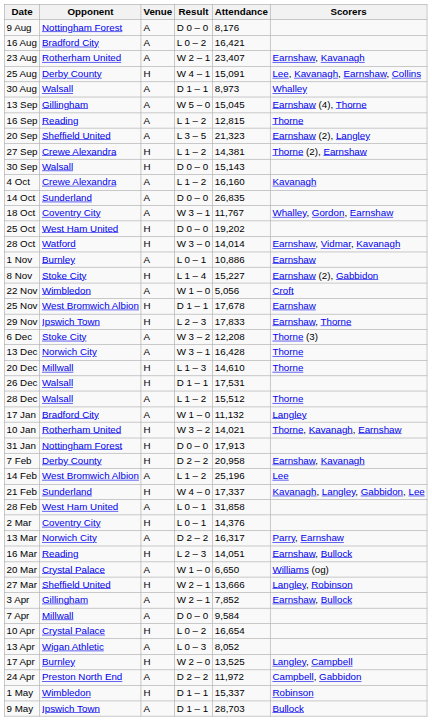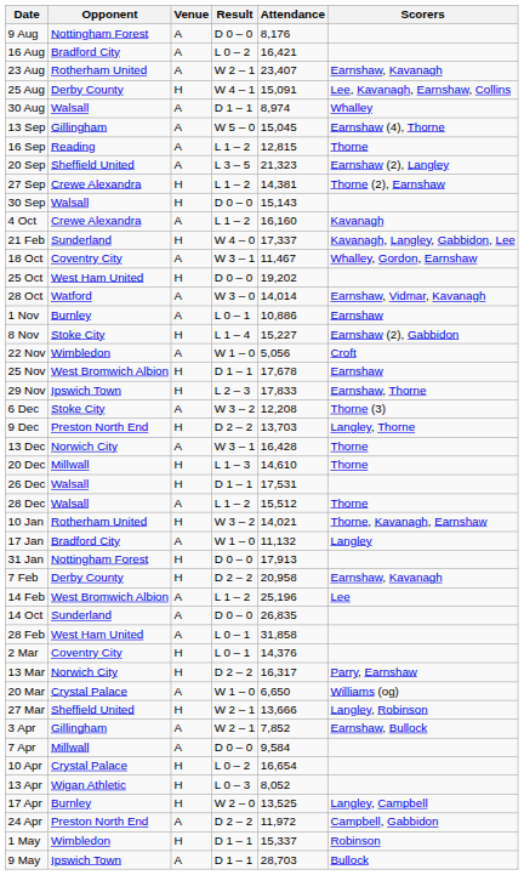 <table class="wikitable">
 <tr>
 <th>Date</th>
 <th>Opponent</th>
 <th>Venue</th>
 <th>Result</th>
 <th>Attendance</th>
 <th>Scorers</th>
 </tr>
 <tr>
 <td>9 Aug</td>
 <td><a href='#'>Nottingham Forest</a></td>
 <td>A</td>
 <td>D 0 – 0</td>
 <td>8,176</td>
 <td></td>
 </tr>
 <tr>
 <td>16 Aug</td>
 <td><a href='#'>Bradford City</a></td>
 <td>A</td>
 <td>L 0 – 2</td>
 <td>16,421</td>
 <td></td>
 </tr>
 <tr>
 <td>23 Aug</td>
 <td><a href='#'>Rotherham United</a></td>
 <td>A</td>
 <td>W 2 – 1</td>
 <td>23,407</td>
 <td><a href='#'>Earnshaw</a>, <a href='#'>Kavanagh</a></td>
 </tr>
 <tr>
 <td>25 Aug</td>
 <td><a href='#'>Derby County</a></td>
 <td>H</td>
 <td>W 4 – 1</td>
 <td>15,091</td>
 <td><a href='#'>Lee</a>, <a href='#'>Kavanagh</a>, <a href='#'>Earnshaw</a>, <a href='#'>Collins</a></td>
 </tr>
 <tr>
 <td>30 Aug</td>
 <td><a href='#'>Walsall</a></td>
 <td>A</td>
 <td>D 1 – 1</td>
-<td>8,973</td>
+<td>8,974</td>
 <td><a href='#'>Whalley</a></td>
 </tr>
 <tr>
 <td>13 Sep</td>
 <td><a href='#'>Gillingham</a></td>
 <td>A</td>
 <td>W 5 – 0</td>
 <td>15,045</td>
 <td><a href='#'>Earnshaw</a> (4), <a href='#'>Thorne</a></td>
 </tr>
 <tr>
 <td>16 Sep</td>
 <td><a href='#'>Reading</a></td>
 <td>A</td>
 <td>L 1 – 2</td>
 <td>12,815</td>
 <td><a href='#'>Thorne</a></td>
 </tr>
 <tr>
 <td>20 Sep</td>
 <td><a href='#'>Sheffield United</a></td>
 <td>A</td>
 <td>L 3 – 5</td>
 <td>21,323</td>
 <td><a href='#'>Earnshaw</a> (2), <a href='#'>Langley</a></td>
 </tr>
 <tr>
 <td>27 Sep</td>
 <td><a href='#'>Crewe Alexandra</a></td>
 <td>H</td>
 <td>L 1 – 2</td>
 <td>14,381</td>
 <td><a href='#'>Thorne</a> (2), <a href='#'>Earnshaw</a></td>
 </tr>
 <tr>
 <td>30 Sep</td>
 <td><a href='#'>Walsall</a></td>
 <td>H</td>
 <td>D 0 – 0</td>
 <td>15,143</td>
 <td></td>
 </tr>
 <tr>
 <td>4 Oct</td>
 <td><a href='#'>Crewe Alexandra</a></td>
 <td>A</td>
 <td>L 1 – 2</td>
 <td>16,160</td>
 <td><a href='#'>Kavanagh</a></td>
 </tr>
 <tr>
-<td>14 Oct</td>
+<td>21 Feb</td>
 <td><a href='#'>Sunderland</a></td>
-<td>A</td>
-<td>D 0 – 0</td>
-<td>26,835</td>
-<td></td>
+<td>H</td>
+<td>W 4 – 0</td>
+<td>17,337</td>
+<td><a href='#'>Kavanagh</a>, <a href='#'>Langley</a>, <a href='#'>Gabbidon</a>, <a href='#'>Lee</a></td>
 </tr>
 <tr>
 <td>18 Oct</td>
 <td><a href='#'>Coventry City</a></td>
 <td>A</td>
 <td>W 3 – 1</td>
-<td>11,767</td>
+<td>11,467</td>
 <td><a href='#'>Whalley</a>, <a href='#'>Gordon</a>, <a href='#'>Earnshaw</a></td>
 </tr>
 <tr>
 <td>25 Oct</td>
 <td><a href='#'>West Ham United</a></td>
 <td>H</td>
 <td>D 0 – 0</td>
 <td>19,202</td>
 <td></td>
 </tr>
 <tr>
 <td>28 Oct</td>
 <td><a href='#'>Watford</a></td>
-<td>H</td>
+<td>A</td>
 <td>W 3 – 0</td>
 <td>14,014</td>
 <td><a href='#'>Earnshaw</a>, <a href='#'>Vidmar</a>, <a href='#'>Kavanagh</a></td>
 </tr>
 <tr>
 <td>1 Nov</td>
 <td><a href='#'>Burnley</a></td>
 <td>A</td>
 <td>L 0 – 1</td>
 <td>10,886</td>
 <td><a href='#'>Earnshaw</a></td>
 </tr>
 <tr>
 <td>8 Nov</td>
 <td><a href='#'>Stoke City</a></td>
 <td>H</td>
 <td>L 1 – 4</td>
 <td>15,227</td>
 <td><a href='#'>Earnshaw</a> (2), <a href='#'>Gabbidon</a></td>
 </tr>
 <tr>
 <td>22 Nov</td>
 <td><a href='#'>Wimbledon</a></td>
 <td>A</td>
 <td>W 1 – 0</td>
 <td>5,056</td>
 <td><a href='#'>Croft</a></td>
 </tr>
 <tr>
 <td>25 Nov</td>
 <td><a href='#'>West Bromwich Albion</a></td>
 <td>H</td>
 <td>D 1 – 1</td>
 <td>17,678</td>
 <td><a href='#'>Earnshaw</a></td>
 </tr>
 <tr>
 <td>29 Nov</td>
 <td><a href='#'>Ipswich Town</a></td>
 <td>H</td>
 <td>L 2 – 3</td>
 <td>17,833</td>
 <td><a href='#'>Earnshaw</a>, <a href='#'>Thorne</a></td>
 </tr>
 <tr>
 <td>6 Dec</td>
 <td><a href='#'>Stoke City</a></td>
 <td>A</td>
 <td>W 3 – 2</td>
 <td>12,208</td>
 <td><a href='#'>Thorne</a> (3)</td>
 </tr>
 <tr>
+<td>9 Dec</td>
+<td><a href='#'>Preston North End</a></td>
+<td>H</td>
+<td>D 2 – 2</td>
+<td>13,703</td>
+<td><a href='#'>Langley</a>, <a href='#'>Thorne</a></td>
+</tr>
+<tr>
 <td>13 Dec</td>
 <td><a href='#'>Norwich City</a></td>
 <td>A</td>
 <td>W 3 – 1</td>
 <td>16,428</td>
 <td><a href='#'>Thorne</a></td>
 </tr>
 <tr>
 <td>20 Dec</td>
 <td><a href='#'>Millwall</a></td>
 <td>H</td>
 <td>L 1 – 3</td>
 <td>14,610</td>
 <td><a href='#'>Thorne</a></td>
 </tr>
 <tr>
 <td>26 Dec</td>
 <td><a href='#'>Walsall</a></td>
 <td>H</td>
 <td>D 1 – 1</td>
 <td>17,531</td>
 <td></td>
 </tr>
 <tr>
 <td>28 Dec</td>
 <td><a href='#'>Walsall</a></td>
 <td>A</td>
 <td>L 1 – 2</td>
 <td>15,512</td>
 <td><a href='#'>Thorne</a></td>
 </tr>
 <tr>
+<td>10 Jan</td>
+<td><a href='#'>Rotherham United</a></td>
+<td>H</td>
+<td>W 3 – 2</td>
+<td>14,021</td>
+<td><a href='#'>Thorne</a>, <a href='#'>Kavanagh</a>, <a href='#'>Earnshaw</a></td>
+</tr>
+<tr>
 <td>17 Jan</td>
 <td><a href='#'>Bradford City</a></td>
 <td>A</td>
 <td>W 1 – 0</td>
 <td>11,132</td>
 <td><a href='#'>Langley</a></td>
-</tr>
-<tr>
-<td>10 Jan</td>
-<td><a href='#'>Rotherham United</a></td>
-<td>H</td>
-<td>W 3 – 2</td>
-<td>14,021</td>
-<td><a href='#'>Thorne</a>, <a href='#'>Kavanagh</a>, <a href='#'>Earnshaw</a></td>
 </tr>
 <tr>
 <td>31 Jan</td>
 <td><a href='#'>Nottingham Forest</a></td>
 <td>H</td>
 <td>D 0 – 0</td>
 <td>17,913</td>
 <td></td>
 </tr>
 <tr>
 <td>7 Feb</td>
 <td><a href='#'>Derby County</a></td>
 <td>H</td>
 <td>D 2 – 2</td>
 <td>20,958</td>
 <td><a href='#'>Earnshaw</a>, <a href='#'>Kavanagh</a></td>
 </tr>
 <tr>
 <td>14 Feb</td>
 <td><a href='#'>West Bromwich Albion</a></td>
 <td>A</td>
 <td>L 1 – 2</td>
 <td>25,196</td>
 <td><a href='#'>Lee</a></td>
 </tr>
 <tr>
-<td>21 Feb</td>
+<td>14 Oct</td>
 <td><a href='#'>Sunderland</a></td>
-<td>H</td>
-<td>W 4 – 0</td>
-<td>17,337</td>
-<td><a href='#'>Kavanagh</a>, <a href='#'>Langley</a>, <a href='#'>Gabbidon</a>, <a href='#'>Lee</a></td>
+<td>A</td>
+<td>D 0 – 0</td>
+<td>26,835</td>
+<td></td>
 </tr>
 <tr>
 <td>28 Feb</td>
 <td><a href='#'>West Ham United</a></td>
 <td>A</td>
 <td>L 0 – 1</td>
 <td>31,858</td>
 <td></td>
 </tr>
 <tr>
 <td>2 Mar</td>
 <td><a href='#'>Coventry City</a></td>
 <td>H</td>
 <td>L 0 – 1</td>
 <td>14,376</td>
 <td></td>
 </tr>
 <tr>
 <td>13 Mar</td>
 <td><a href='#'>Norwich City</a></td>
-<td>A</td>
+<td>H</td>
 <td>D 2 – 2</td>
 <td>16,317</td>
 <td><a href='#'>Parry</a>, <a href='#'>Earnshaw</a></td>
-</tr>
-<tr>
-<td>16 Mar</td>
-<td><a href='#'>Reading</a></td>
-<td>H</td>
-<td>L 2 – 3</td>
-<td>14,051</td>
-<td><a href='#'>Earnshaw</a>, <a href='#'>Bullock</a></td>
 </tr>
 <tr>
 <td>20 Mar</td>
 <td><a href='#'>Crystal Palace</a></td>
 <td>A</td>
 <td>W 1 – 0</td>
 <td>6,650</td>
 <td><a href='#'>Williams</a> (og)</td>
 </tr>
 <tr>
 <td>27 Mar</td>
 <td><a href='#'>Sheffield United</a></td>
 <td>H</td>
 <td>W 2 – 1</td>
 <td>13,666</td>
 <td><a href='#'>Langley</a>, <a href='#'>Robinson</a></td>
 </tr>
 <tr>
 <td>3 Apr</td>
 <td><a href='#'>Gillingham</a></td>
 <td>A</td>
 <td>W 2 – 1</td>
 <td>7,852</td>
 <td><a href='#'>Earnshaw</a>, <a href='#'>Bullock</a></td>
 </tr>
 <tr>
 <td>7 Apr</td>
 <td><a href='#'>Millwall</a></td>
 <td>A</td>
 <td>D 0 – 0</td>
 <td>9,584</td>
 <td></td>
 </tr>
 <tr>
 <td>10 Apr</td>
 <td><a href='#'>Crystal Palace</a></td>
 <td>H</td>
 <td>L 0 – 2</td>
 <td>16,654</td>
 <td></td>
 </tr>
 <tr>
 <td>13 Apr</td>
 <td><a href='#'>Wigan Athletic</a></td>
-<td>A</td>
+<td>H</td>
 <td>L 0 – 3</td>
 <td>8,052</td>
 <td></td>
 </tr>
 <tr>
 <td>17 Apr</td>
 <td><a href='#'>Burnley</a></td>
 <td>H</td>
 <td>W 2 – 0</td>
 <td>13,525</td>
 <td><a href='#'>Langley</a>, <a href='#'>Campbell</a></td>
 </tr>
 <tr>
 <td>24 Apr</td>
 <td><a href='#'>Preston North End</a></td>
 <td>A</td>
 <td>D 2 – 2</td>
 <td>11,972</td>
 <td><a href='#'>Campbell</a>, <a href='#'>Gabbidon</a></td>
 </tr>
 <tr>
 <td>1 May</td>
 <td><a href='#'>Wimbledon</a></td>
 <td>H</td>
 <td>D 1 – 1</td>
 <td>15,337</td>
 <td><a href='#'>Robinson</a></td>
 </tr>
 <tr>
 <td>9 May</td>
 <td><a href='#'>Ipswich Town</a></td>
 <td>A</td>
 <td>D 1 – 1</td>
 <td>28,703</td>
 <td><a href='#'>Bullock</a></td>
 </tr>
 </table>
